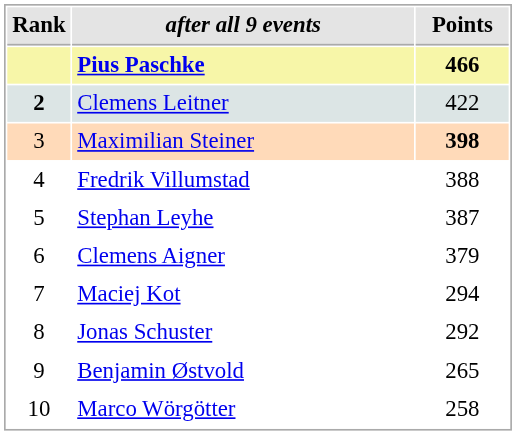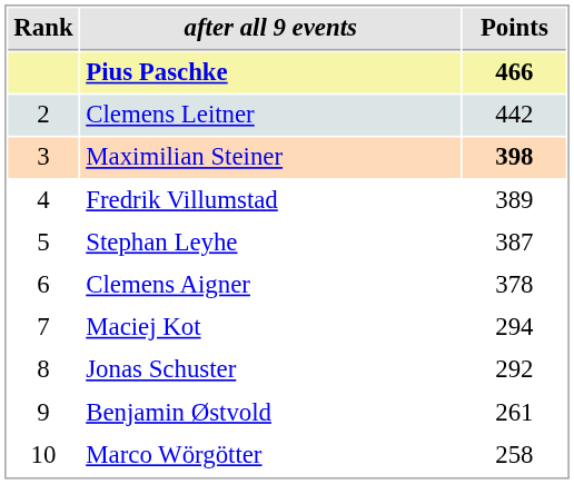 <table cellspacing="1" cellpadding="3" style="border:1px solid #AAAAAA;font-size:86%">
 <tr style="background-color: #E4E4E4;">
 <th style="border-bottom:1px solid #AAAAAA; width: 10px;">Rank</th>
 <th style="border-bottom:1px solid #AAAAAA; width: 200px;"><em>after all 9 events</em></th>
 <th style="border-bottom:1px solid #AAAAAA; width: 50px;">Points</th>
 </tr>
 <tr style="background:#f7f6a8;">
 <td align=center></td>
 <td> <strong><a href='#'>Pius Paschke</a></strong></td>
 <td align=center><strong>466</strong></td>
 </tr>
 <tr style="background:#dce5e5;">
-<td align=center><strong>2</strong></td>
+<td align=center>2</td>
 <td> <a href='#'>Clemens Leitner</a></td>
-<td align=center>422</td>
+<td align=center>442</td>
 </tr>
 <tr style="background:#ffdab9;">
 <td align=center>3</td>
 <td> <a href='#'>Maximilian Steiner</a></td>
 <td align=center><strong>398</strong></td>
 </tr>
 <tr>
 <td align=center>4</td>
 <td> <a href='#'>Fredrik Villumstad</a></td>
-<td align=center>388</td>
+<td align=center>389</td>
 </tr>
 <tr>
 <td align=center>5</td>
 <td> <a href='#'>Stephan Leyhe</a></td>
 <td align=center>387</td>
 </tr>
 <tr>
 <td align=center>6</td>
 <td> <a href='#'>Clemens Aigner</a></td>
-<td align=center>379</td>
+<td align=center>378</td>
 </tr>
 <tr>
 <td align=center>7</td>
 <td> <a href='#'>Maciej Kot</a></td>
 <td align=center>294</td>
 </tr>
 <tr>
 <td align=center>8</td>
 <td> <a href='#'>Jonas Schuster</a></td>
 <td align=center>292</td>
 </tr>
 <tr>
 <td align=center>9</td>
 <td> <a href='#'>Benjamin Østvold</a></td>
-<td align=center>265</td>
+<td align=center>261</td>
 </tr>
 <tr>
 <td align=center>10</td>
 <td> <a href='#'>Marco Wörgötter</a></td>
 <td align=center>258</td>
 </tr>
 </table>
